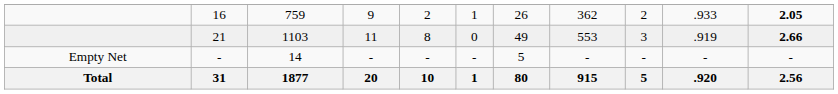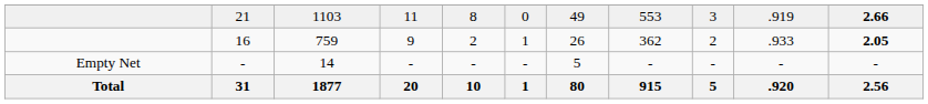 <table class="wikitable sortable" width ="1000">
 <tr align="center">
+</tr>
+<tr align="center" bgcolor="f0f0f0">
+<td></td>
+<td>21</td>
+<td>1103</td>
+<td>11</td>
+<td>8</td>
+<td>0</td>
+<td>49</td>
+<td>553</td>
+<td>3</td>
+<td>.919</td>
+<td><strong>2.66</strong></td>
 </tr>
 <tr align="center" bgcolor="">
 <td></td>
 <td>16</td>
 <td>759</td>
 <td>9</td>
 <td>2</td>
 <td>1</td>
 <td>26</td>
 <td>362</td>
 <td>2</td>
 <td>.933</td>
 <td><strong>2.05</strong></td>
-</tr>
-<tr align="center" bgcolor="f0f0f0">
-<td></td>
-<td>21</td>
-<td>1103</td>
-<td>11</td>
-<td>8</td>
-<td>0</td>
-<td>49</td>
-<td>553</td>
-<td>3</td>
-<td>.919</td>
-<td><strong>2.66</strong></td>
 </tr>
 <tr align="center" bgcolor="">
 <td>Empty Net</td>
 <td>-</td>
 <td>14</td>
 <td>-</td>
 <td>-</td>
 <td>-</td>
 <td>5</td>
 <td>-</td>
 <td>-</td>
 <td>-</td>
 <td>-</td>
 </tr>
 <tr>
 <th>Total</th>
 <th>31</th>
 <th>1877</th>
 <th>20</th>
 <th>10</th>
 <th>1</th>
 <th>80</th>
 <th>915</th>
 <th>5</th>
 <th>.920</th>
 <th>2.56</th>
 </tr>
 </table>
